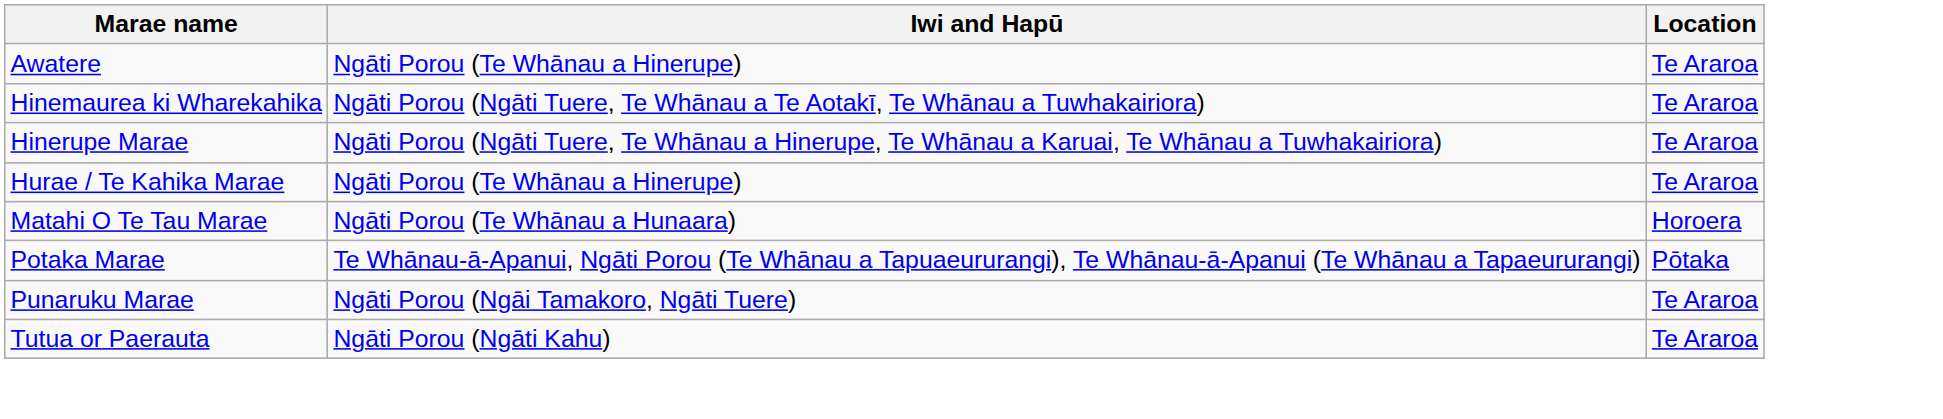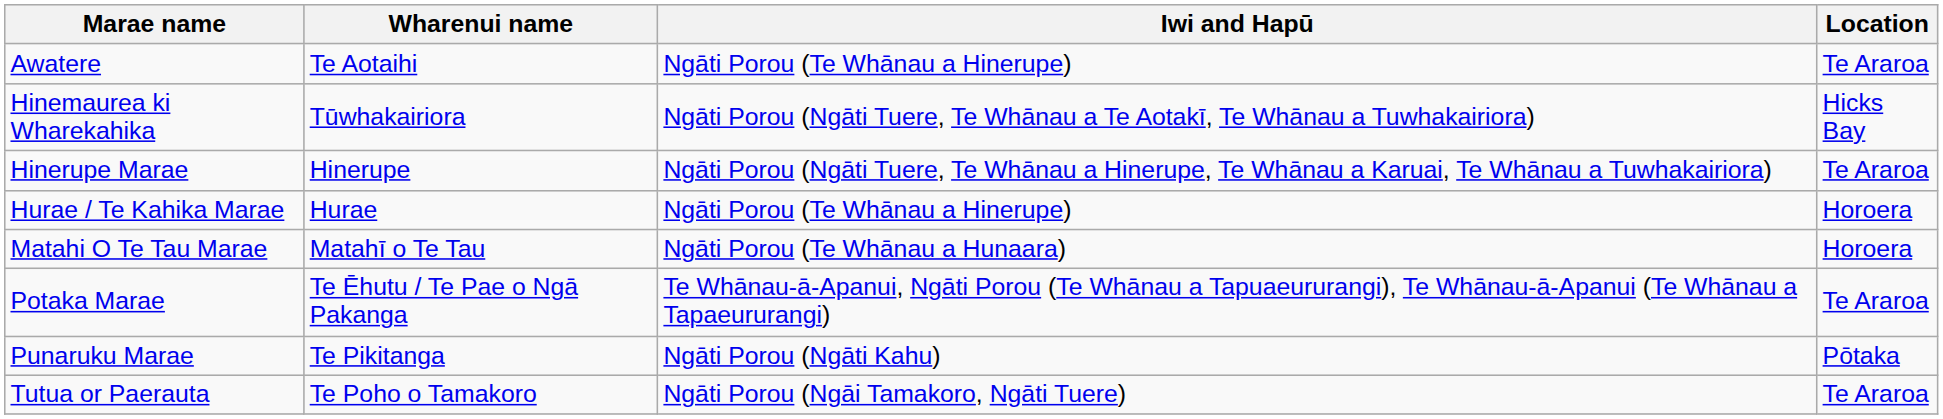 <table class="wikitable sortable">
 <tr>
 <th>Marae name</th>
+<th>Wharenui name</th>
 <th>Iwi and Hapū</th>
 <th>Location</th>
 </tr>
 <tr>
 <td><a href='#'>Awatere</a></td>
+<td><a href='#'>Te Aotaihi</a></td>
 <td><a href='#'>Ngāti Porou</a> (<a href='#'>Te Whānau a Hinerupe</a>)</td>
 <td><a href='#'>Te Araroa</a></td>
 </tr>
 <tr>
 <td><a href='#'>Hinemaurea ki Wharekahika</a></td>
+<td><a href='#'>Tūwhakairiora</a></td>
 <td><a href='#'>Ngāti Porou</a> (<a href='#'>Ngāti Tuere</a>, <a href='#'>Te Whānau a Te Aotakī</a>, <a href='#'>Te Whānau a Tuwhakairiora</a>)</td>
-<td><a href='#'>Te Araroa</a></td>
+<td><a href='#'>Hicks Bay</a></td>
 </tr>
 <tr>
 <td><a href='#'>Hinerupe Marae</a></td>
+<td><a href='#'>Hinerupe</a></td>
 <td><a href='#'>Ngāti Porou</a> (<a href='#'>Ngāti Tuere</a>, <a href='#'>Te Whānau a Hinerupe</a>, <a href='#'>Te Whānau a Karuai</a>, <a href='#'>Te Whānau a Tuwhakairiora</a>)</td>
 <td><a href='#'>Te Araroa</a></td>
 </tr>
 <tr>
 <td><a href='#'>Hurae / Te Kahika Marae</a></td>
+<td><a href='#'>Hurae</a></td>
 <td><a href='#'>Ngāti Porou</a> (<a href='#'>Te Whānau a Hinerupe</a>)</td>
-<td><a href='#'>Te Araroa</a></td>
+<td><a href='#'>Horoera</a></td>
 </tr>
 <tr>
 <td><a href='#'>Matahi O Te Tau Marae</a></td>
+<td><a href='#'>Matahī o Te Tau</a></td>
 <td><a href='#'>Ngāti Porou</a> (<a href='#'>Te Whānau a Hunaara</a>)</td>
 <td><a href='#'>Horoera</a></td>
 </tr>
 <tr>
 <td><a href='#'>Potaka Marae</a></td>
+<td><a href='#'>Te Ēhutu / Te Pae o Ngā Pakanga</a></td>
 <td><a href='#'>Te Whānau-ā-Apanui</a>, <a href='#'>Ngāti Porou</a> (<a href='#'>Te Whānau a Tapuaeururangi</a>), <a href='#'>Te Whānau-ā-Apanui</a> (<a href='#'>Te Whānau a Tapaeururangi</a>)</td>
+<td><a href='#'>Te Araroa</a></td>
+</tr>
+<tr>
+<td><a href='#'>Punaruku Marae</a></td>
+<td><a href='#'>Te Pikitanga</a></td>
+<td><a href='#'>Ngāti Porou</a> (<a href='#'>Ngāti Kahu</a>)</td>
 <td><a href='#'>Pōtaka</a></td>
 </tr>
 <tr>
-<td><a href='#'>Punaruku Marae</a></td>
+<td><a href='#'>Tutua or Paerauta</a></td>
+<td><a href='#'>Te Poho o Tamakoro</a></td>
 <td><a href='#'>Ngāti Porou</a> (<a href='#'>Ngāi Tamakoro</a>, <a href='#'>Ngāti Tuere</a>)</td>
 <td><a href='#'>Te Araroa</a></td>
 </tr>
-<tr>
-<td><a href='#'>Tutua or Paerauta</a></td>
-<td><a href='#'>Ngāti Porou</a> (<a href='#'>Ngāti Kahu</a>)</td>
-<td><a href='#'>Te Araroa</a></td>
-</tr>
 </table>
